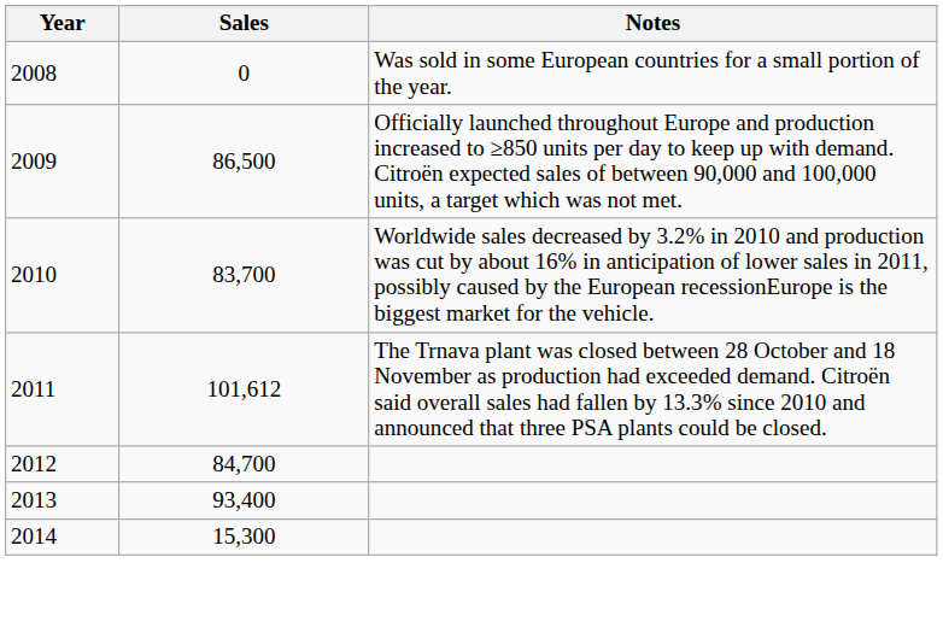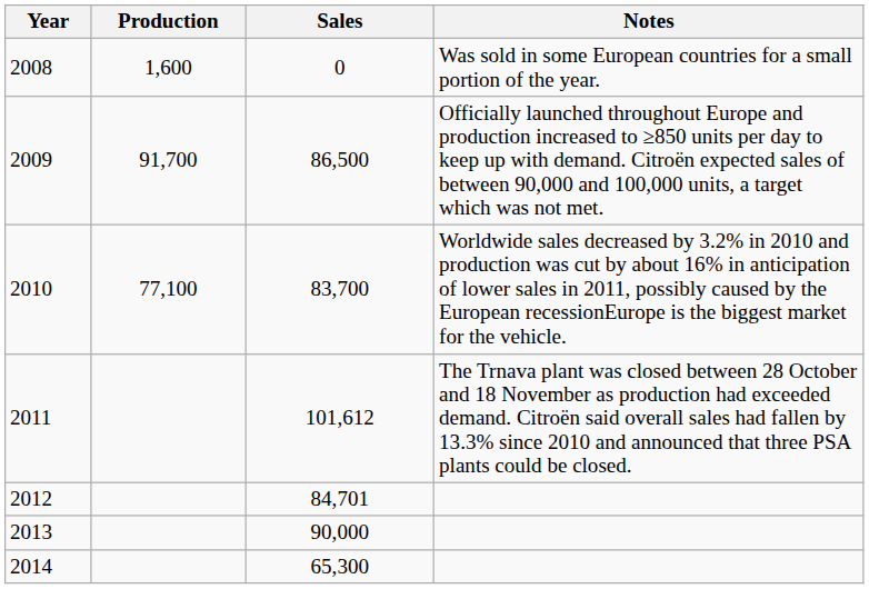 <table class="wikitable" style="width:650px">
 <tr>
 <th style="width:10%">Year</th>
+<th style="width:18%">Production</th>
 <th style="width:22%">Sales</th>
 <th style="width:50%">Notes</th>
 </tr>
 <tr>
 <td valign="center">2008</td>
+<td align="center">1,600</td>
 <td align="center">0</td>
 <td>Was sold in some European countries for a small portion of the year.</td>
 </tr>
 <tr>
 <td valign="center">2009</td>
+<td align="center">91,700</td>
 <td align="center">86,500</td>
 <td>Officially launched throughout Europe and production increased to ≥850 units per day to keep up with demand. Citroën expected sales of between 90,000 and 100,000 units, a target which was not met.</td>
 </tr>
 <tr>
 <td valign="center">2010</td>
+<td align="center">77,100</td>
 <td align="center">83,700</td>
 <td>Worldwide sales decreased by 3.2% in 2010 and production was cut by about 16% in anticipation of lower sales in 2011, possibly caused by the European recessionEurope is the biggest market for the vehicle.</td>
 </tr>
 <tr>
 <td valign="center">2011</td>
+<td></td>
 <td align="center">101,612</td>
 <td>The Trnava plant was closed between 28 October and 18 November as production had exceeded demand. Citroën said overall sales had fallen by 13.3% since 2010 and announced that three PSA plants could be closed.</td>
 </tr>
 <tr>
 <td valign="center">2012</td>
-<td align="center">84,700</td>
+<td></td>
+<td align="center">84,701</td>
 <td></td>
 </tr>
 <tr>
 <td valign="center">2013</td>
-<td align="center">93,400</td>
+<td></td>
+<td align="center">90,000</td>
 <td></td>
 </tr>
 <tr>
 <td valign="center">2014</td>
-<td align="center">15,300</td>
+<td></td>
+<td align="center">65,300</td>
 <td></td>
 </tr>
 </table>
